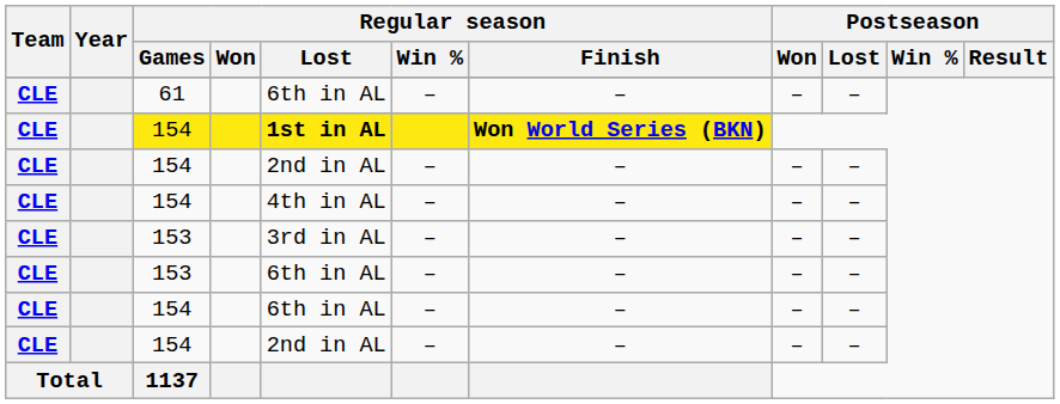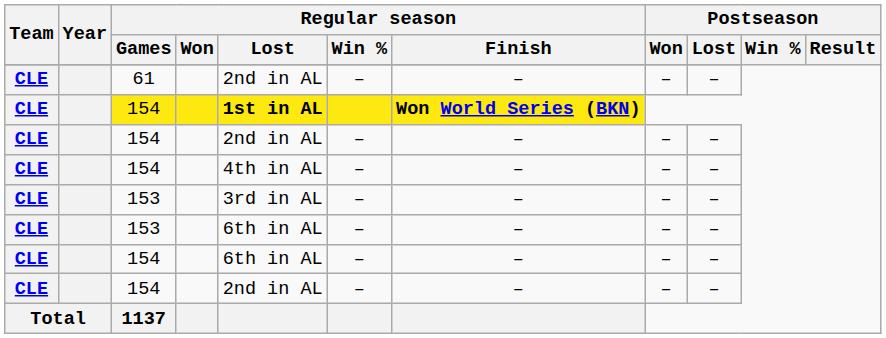 <table class="wikitable" style="font-size: 95%; text-align:center;">
 <tr>
 <th rowspan="2">Team</th>
 <th rowspan="2">Year</th>
 <th colspan="5">Regular season</th>
 <th colspan="4">Postseason</th>
 </tr>
 <tr>
 <th>Games</th>
 <th>Won</th>
 <th>Lost</th>
 <th>Win %</th>
 <th>Finish</th>
 <th>Won</th>
 <th>Lost</th>
 <th>Win %</th>
 <th>Result</th>
 </tr>
 <tr>
 </tr>
 <tr>
 <th><a href='#'>CLE</a></th>
 <th></th>
 <td>61</td>
 <td></td>
-<td>6th in AL</td>
+<td>2nd in AL</td>
 <td>–</td>
 <td>–</td>
 <td>–</td>
 <td>–</td>
 </tr>
 <tr style="background:#fde910">
 <th><a href='#'>CLE</a></th>
 <th></th>
 <td>154</td>
 <td></td>
 <td><strong>1st in AL</strong></td>
 <td></td>
 <td><strong>Won <a href='#'>World Series</a> (<a href='#'>BKN</a>)</strong></td>
 </tr>
 <tr>
 <th><a href='#'>CLE</a></th>
 <th></th>
 <td>154</td>
 <td></td>
 <td>2nd in AL</td>
 <td>–</td>
 <td>–</td>
 <td>–</td>
 <td>–</td>
 </tr>
 <tr>
 <th><a href='#'>CLE</a></th>
 <th></th>
 <td>154</td>
 <td></td>
 <td>4th in AL</td>
 <td>–</td>
 <td>–</td>
 <td>–</td>
 <td>–</td>
 </tr>
 <tr>
 <th><a href='#'>CLE</a></th>
 <th></th>
 <td>153</td>
 <td></td>
 <td>3rd in AL</td>
 <td>–</td>
 <td>–</td>
 <td>–</td>
 <td>–</td>
 </tr>
 <tr>
 <th><a href='#'>CLE</a></th>
 <th></th>
 <td>153</td>
 <td></td>
 <td>6th in AL</td>
 <td>–</td>
 <td>–</td>
 <td>–</td>
 <td>–</td>
 </tr>
 <tr>
 <th><a href='#'>CLE</a></th>
 <th></th>
 <td>154</td>
 <td></td>
 <td>6th in AL</td>
 <td>–</td>
 <td>–</td>
 <td>–</td>
 <td>–</td>
 </tr>
 <tr>
 <th><a href='#'>CLE</a></th>
 <th></th>
 <td>154</td>
 <td></td>
 <td>2nd in AL</td>
 <td>–</td>
 <td>–</td>
 <td>–</td>
 <td>–</td>
 </tr>
 <tr>
 <th colspan="2">Total</th>
 <th>1137</th>
 <th></th>
 <th></th>
 <th></th>
 <th></th>
 </tr>
 </table>
